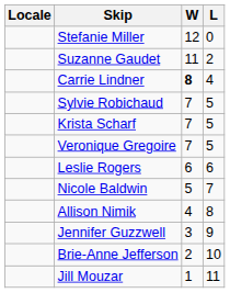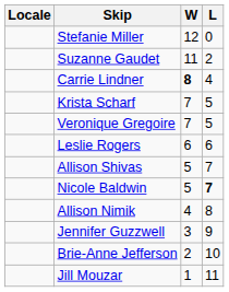 <table class="wikitable" border="1">
 <tr>
 <th>Locale</th>
 <th>Skip</th>
 <th>W</th>
 <th>L</th>
 </tr>
 <tr>
 <td></td>
 <td><a href='#'>Stefanie Miller</a></td>
 <td>12</td>
 <td>0</td>
 </tr>
 <tr>
 <td></td>
 <td><a href='#'>Suzanne Gaudet</a></td>
 <td>11</td>
 <td>2</td>
 </tr>
 <tr>
 <td></td>
 <td><a href='#'>Carrie Lindner</a></td>
 <td><strong>8</strong></td>
 <td>4</td>
 </tr>
 <tr>
 <td></td>
-<td><a href='#'>Sylvie Robichaud</a></td>
-<td>7</td>
-<td>5</td>
-</tr>
-<tr>
-<td></td>
 <td><a href='#'>Krista Scharf</a></td>
 <td>7</td>
 <td>5</td>
 </tr>
 <tr>
 <td></td>
 <td><a href='#'>Veronique Gregoire</a></td>
 <td>7</td>
 <td>5</td>
 </tr>
 <tr>
 <td></td>
 <td><a href='#'>Leslie Rogers</a></td>
 <td>6</td>
 <td>6</td>
 </tr>
 <tr>
 <td></td>
+<td><a href='#'>Allison Shivas</a></td>
+<td>5</td>
+<td>7</td>
+</tr>
+<tr>
+<td></td>
 <td><a href='#'>Nicole Baldwin</a></td>
 <td>5</td>
-<td>7</td>
+<td><strong>7</strong></td>
 </tr>
 <tr>
 <td></td>
 <td><a href='#'>Allison Nimik</a></td>
 <td>4</td>
 <td>8</td>
 </tr>
 <tr>
 <td></td>
 <td><a href='#'>Jennifer Guzzwell</a></td>
 <td>3</td>
 <td>9</td>
 </tr>
 <tr>
 <td></td>
 <td><a href='#'>Brie-Anne Jefferson</a></td>
 <td>2</td>
 <td>10</td>
 </tr>
 <tr>
 <td></td>
 <td><a href='#'>Jill Mouzar</a></td>
 <td>1</td>
 <td>11</td>
 </tr>
 </table>
